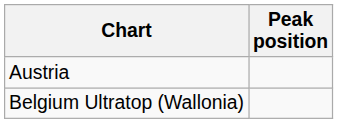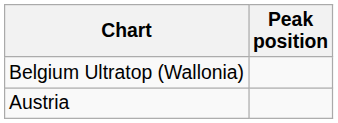 <table class="wikitable">
 <tr>
 <th>Chart</th>
 <th>Peak<br>position</th>
 </tr>
 <tr>
+<td>Belgium Ultratop (Wallonia)</td>
+<td></td>
+</tr>
+<tr>
 <td>Austria</td>
 <td></td>
 </tr>
-<tr>
-<td>Belgium Ultratop (Wallonia)</td>
-<td></td>
-</tr>
 </table>
